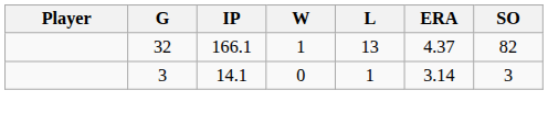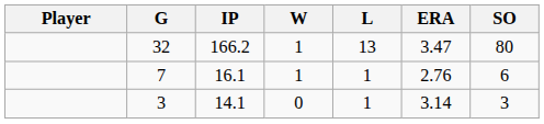 <table class="wikitable sortable">
 <tr>
 <th bgcolor="#DDDDFF" width="16%">Player</th>
 <th bgcolor="#DDDDFF" width="9%">G</th>
 <th bgcolor="#DDDDFF" width="9%">IP</th>
 <th bgcolor="#DDDDFF" width="9%">W</th>
 <th bgcolor="#DDDDFF" width="9%">L</th>
 <th bgcolor="#DDDDFF" width="9%">ERA</th>
 <th bgcolor="#DDDDFF" width="9%">SO</th>
 </tr>
 <tr align="center">
 <td></td>
 <td>32</td>
-<td>166.1</td>
+<td>166.2</td>
 <td>1</td>
 <td>13</td>
-<td>4.37</td>
-<td>82</td>
+<td>3.47</td>
+<td>80</td>
+</tr>
+<tr align="center">
+<td></td>
+<td>7</td>
+<td>16.1</td>
+<td>1</td>
+<td>1</td>
+<td>2.76</td>
+<td>6</td>
 </tr>
 <tr align="center">
 <td></td>
 <td>3</td>
 <td>14.1</td>
 <td>0</td>
 <td>1</td>
 <td>3.14</td>
 <td>3</td>
 </tr>
 </table>
